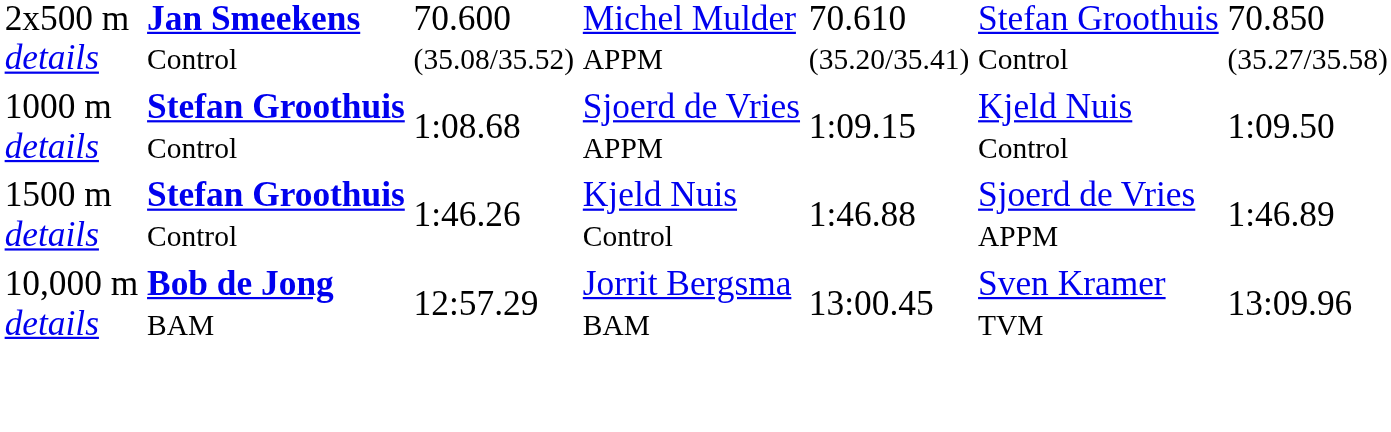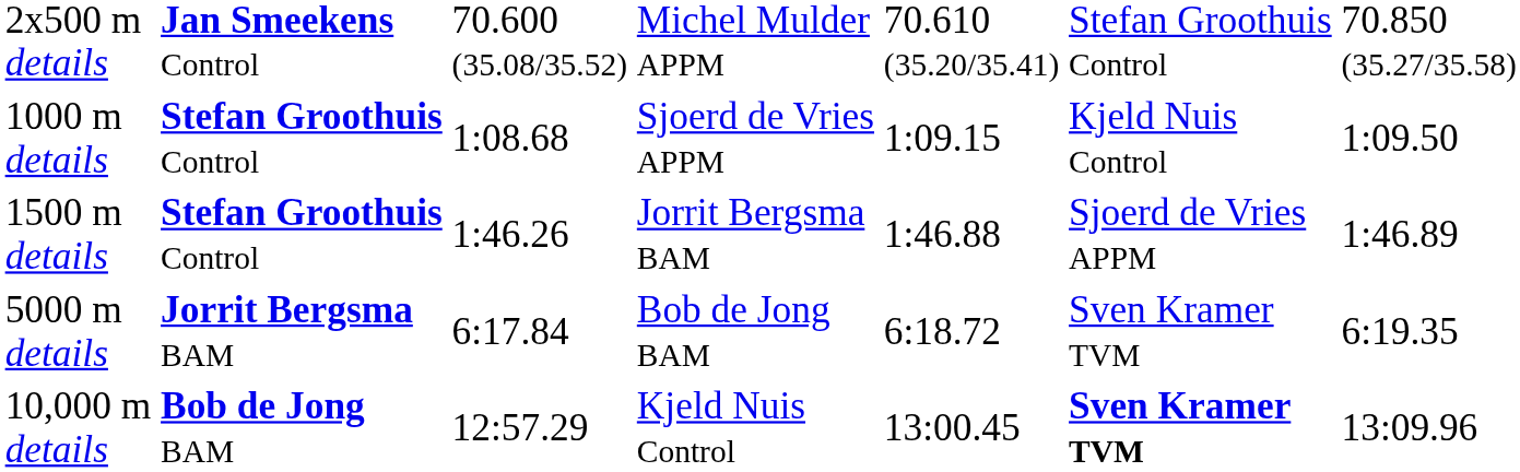 <table>
 <tr>
 <td>2x500 m<br><a href='#'><em>details</em></a></td>
 <td><strong><a href='#'>Jan Smeekens</a></strong><br><small>Control</small></td>
 <td>70.600<br><small>(35.08/35.52)</small></td>
 <td><a href='#'>Michel Mulder</a><br><small>APPM</small></td>
 <td>70.610<br><small>(35.20/35.41)</small></td>
 <td><a href='#'>Stefan Groothuis</a><br><small>Control</small></td>
 <td>70.850<br><small>(35.27/35.58)</small></td>
 </tr>
 <tr>
 <td>1000 m<br><a href='#'><em>details</em></a></td>
 <td><strong><a href='#'>Stefan Groothuis</a></strong><br><small>Control</small></td>
 <td>1:08.68</td>
 <td><a href='#'>Sjoerd de Vries</a><br><small>APPM</small></td>
 <td>1:09.15</td>
 <td><a href='#'>Kjeld Nuis</a><br><small>Control</small></td>
 <td>1:09.50</td>
 </tr>
 <tr>
 <td>1500 m<br><a href='#'><em>details</em></a></td>
 <td><strong><a href='#'>Stefan Groothuis</a></strong><br><small>Control</small></td>
 <td>1:46.26</td>
-<td><a href='#'>Kjeld Nuis</a><br><small>Control</small></td>
+<td><a href='#'>Jorrit Bergsma</a> <br><small>BAM</small></td>
 <td>1:46.88</td>
 <td><a href='#'>Sjoerd de Vries</a><br><small>APPM</small></td>
 <td>1:46.89</td>
 </tr>
 <tr>
+<td>5000 m<br><a href='#'><em>details</em></a></td>
+<td><strong><a href='#'>Jorrit Bergsma</a></strong><br><small>BAM</small></td>
+<td>6:17.84</td>
+<td><a href='#'>Bob de Jong</a><br><small>BAM</small></td>
+<td>6:18.72</td>
+<td><a href='#'>Sven Kramer</a><br><small>TVM</small></td>
+<td>6:19.35</td>
+</tr>
+<tr>
 <td>10,000 m<br><a href='#'><em>details</em></a></td>
 <td><strong><a href='#'>Bob de Jong</a></strong><br><small>BAM</small></td>
 <td>12:57.29</td>
-<td><a href='#'>Jorrit Bergsma</a> <br><small>BAM</small></td>
+<td><a href='#'>Kjeld Nuis</a><br><small>Control</small></td>
 <td>13:00.45</td>
-<td><a href='#'>Sven Kramer</a><br><small>TVM</small></td>
+<td><strong><a href='#'>Sven Kramer</a><br><small>TVM</small></strong></td>
 <td>13:09.96</td>
 </tr>
 </table>
